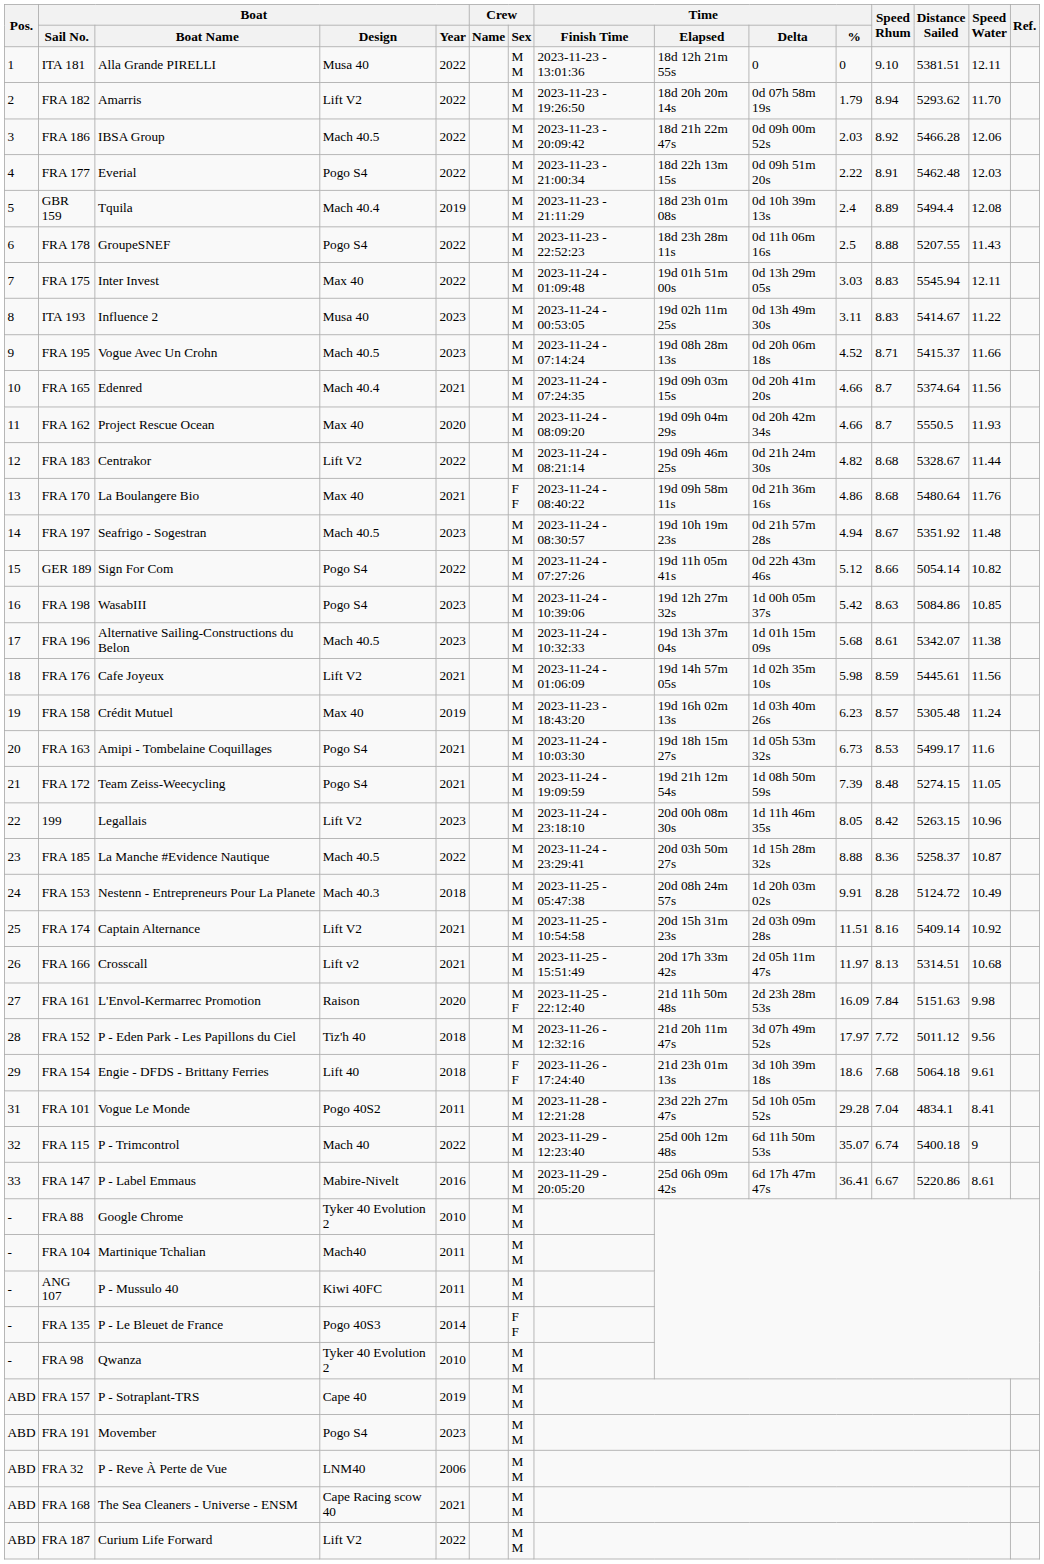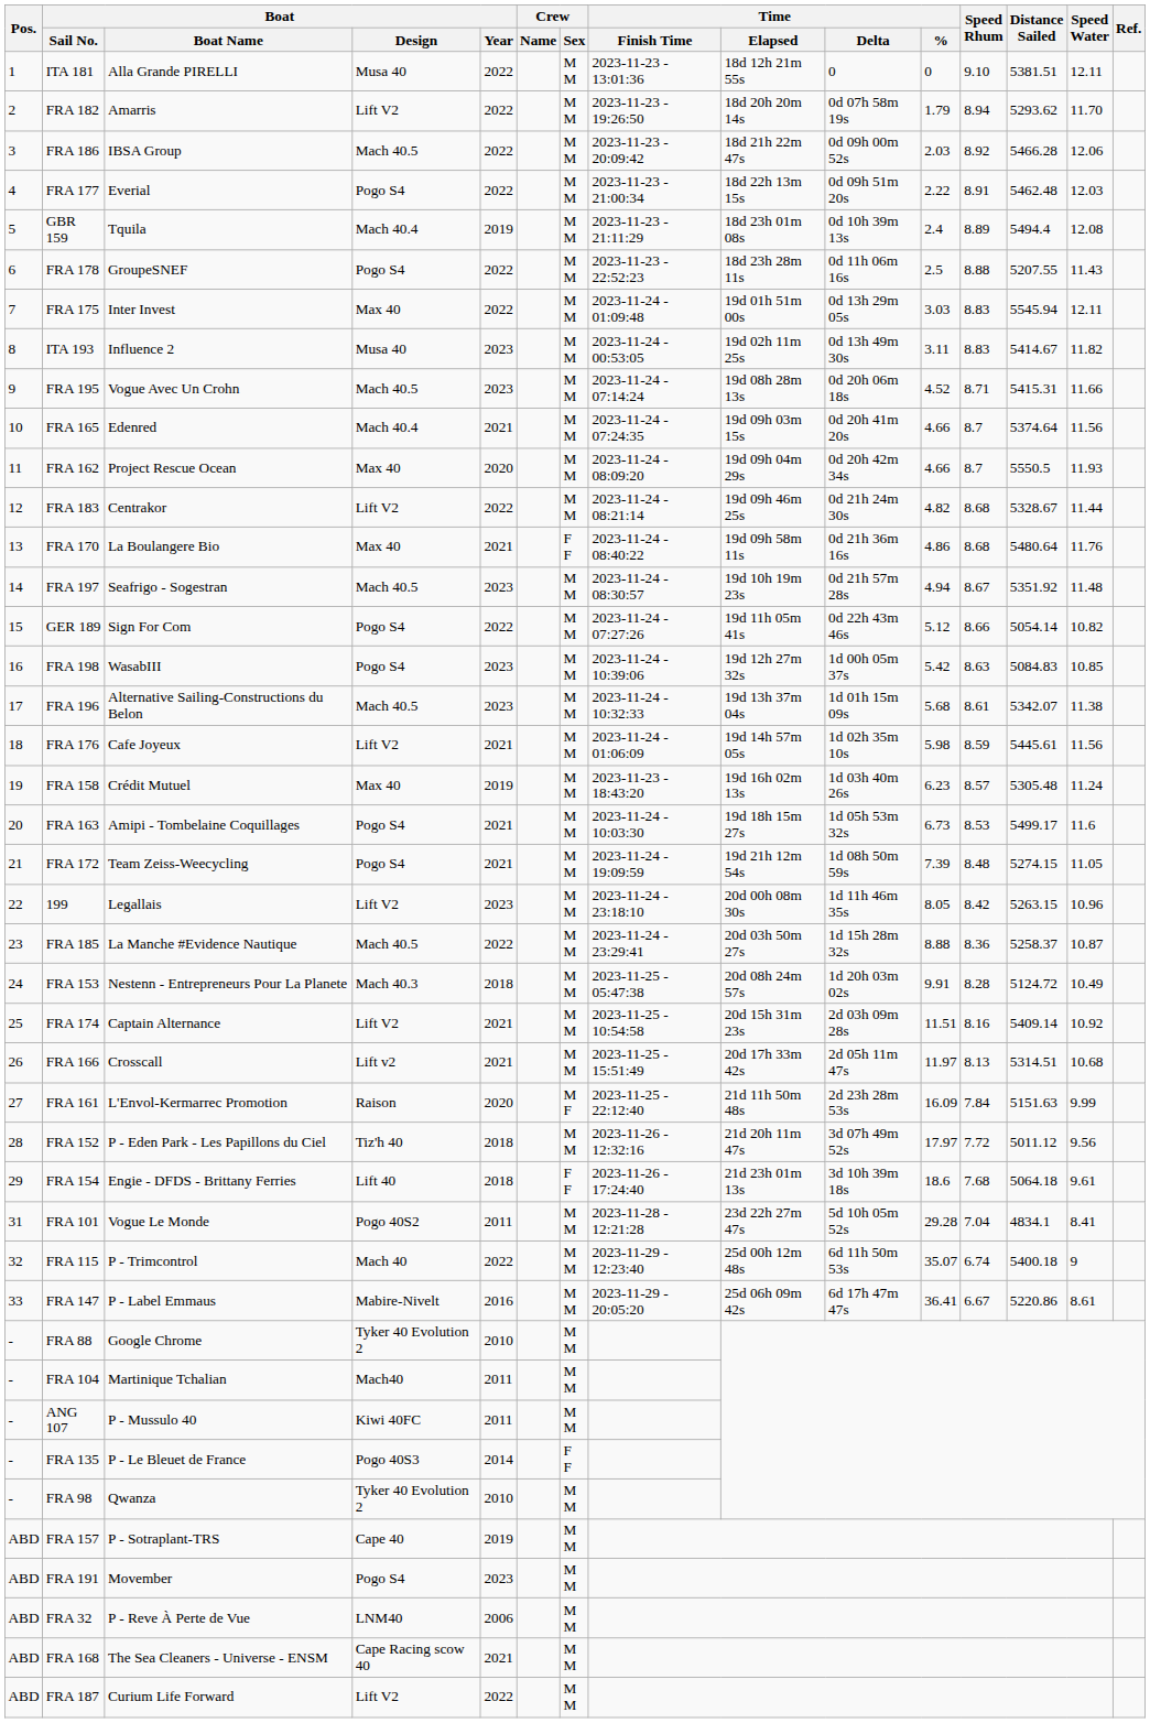 <table class="wikitable">
 <tr>
 <th rowspan=2>Pos.</th>
 <th colspan=4>Boat</th>
 <th colspan=2>Crew</th>
 <th colspan=4>Time</th>
 <th rowspan=2>Speed<br>Rhum</th>
 <th rowspan=2>Distance<br>Sailed</th>
 <th rowspan=2>Speed<br>Water</th>
 <th rowspan=2>Ref.</th>
 </tr>
 <tr>
 <th>Sail No.</th>
 <th>Boat Name</th>
 <th>Design</th>
 <th>Year</th>
 <th>Name</th>
 <th>Sex</th>
 <th>Finish Time</th>
 <th>Elapsed</th>
 <th>Delta</th>
 <th>%</th>
 </tr>
 <tr>
 <td>1</td>
 <td>ITA 181</td>
 <td>Alla Grande PIRELLI</td>
 <td>Musa 40</td>
 <td>2022</td>
 <td><br> </td>
 <td>M  <br> M </td>
 <td>2023-11-23 - 13:01:36</td>
 <td>18d 12h 21m 55s</td>
 <td>0</td>
 <td>0</td>
 <td>9.10</td>
 <td>5381.51</td>
 <td>12.11</td>
 <td></td>
 </tr>
 <tr>
 <td>2</td>
 <td>FRA 182</td>
 <td>Amarris</td>
 <td>Lift V2</td>
 <td>2022</td>
 <td><br> </td>
 <td>M  <br> M </td>
 <td>2023-11-23 - 19:26:50</td>
 <td>18d 20h 20m 14s</td>
 <td>0d 07h 58m 19s</td>
 <td>1.79</td>
 <td>8.94</td>
 <td>5293.62</td>
 <td>11.70</td>
 <td></td>
 </tr>
 <tr>
 <td>3</td>
 <td>FRA 186</td>
 <td>IBSA Group</td>
 <td>Mach 40.5</td>
 <td>2022</td>
 <td><br> </td>
 <td>M  <br> M </td>
 <td>2023-11-23 - 20:09:42</td>
 <td>18d 21h 22m 47s</td>
 <td>0d 09h 00m 52s</td>
 <td>2.03</td>
 <td>8.92</td>
 <td>5466.28</td>
 <td>12.06</td>
 <td></td>
 </tr>
 <tr>
 <td>4</td>
 <td>FRA 177</td>
 <td>Everial</td>
 <td>Pogo S4</td>
 <td>2022</td>
 <td><br> </td>
 <td>M  <br> M </td>
 <td>2023-11-23 - 21:00:34</td>
 <td>18d 22h 13m 15s</td>
 <td>0d 09h 51m 20s</td>
 <td>2.22</td>
 <td>8.91</td>
 <td>5462.48</td>
 <td>12.03</td>
 <td></td>
 </tr>
 <tr>
 <td>5</td>
 <td>GBR 159</td>
 <td>Tquila</td>
 <td>Mach 40.4</td>
 <td>2019</td>
 <td><br> </td>
 <td>M  <br> M </td>
 <td>2023-11-23 - 21:11:29</td>
 <td>18d 23h 01m 08s</td>
 <td>0d 10h 39m 13s</td>
 <td>2.4</td>
 <td>8.89</td>
 <td>5494.4</td>
 <td>12.08</td>
 <td></td>
 </tr>
 <tr>
 <td>6</td>
 <td>FRA 178</td>
 <td>GroupeSNEF</td>
 <td>Pogo S4</td>
 <td>2022</td>
 <td><br> </td>
 <td>M  <br> M </td>
 <td>2023-11-23 - 22:52:23</td>
 <td>18d 23h 28m 11s</td>
 <td>0d 11h 06m 16s</td>
 <td>2.5</td>
 <td>8.88</td>
 <td>5207.55</td>
 <td>11.43</td>
 <td></td>
 </tr>
 <tr>
 <td>7</td>
 <td>FRA 175</td>
 <td>Inter Invest</td>
 <td>Max 40</td>
 <td>2022</td>
 <td><br> </td>
 <td>M  <br> M </td>
 <td>2023-11-24 - 01:09:48</td>
 <td>19d 01h 51m 00s</td>
 <td>0d 13h 29m 05s</td>
 <td>3.03</td>
 <td>8.83</td>
 <td>5545.94</td>
 <td>12.11</td>
 <td></td>
 </tr>
 <tr>
 <td>8</td>
 <td>ITA 193</td>
 <td>Influence 2</td>
 <td>Musa 40</td>
 <td>2023</td>
 <td><br> </td>
 <td>M  <br> M </td>
 <td>2023-11-24 - 00:53:05</td>
 <td>19d 02h 11m 25s</td>
 <td>0d 13h 49m 30s</td>
 <td>3.11</td>
 <td>8.83</td>
 <td>5414.67</td>
-<td>11.22</td>
+<td>11.82</td>
 <td></td>
 </tr>
 <tr>
 <td>9</td>
 <td>FRA 195</td>
 <td>Vogue Avec Un Crohn</td>
 <td>Mach 40.5</td>
 <td>2023</td>
 <td><br> </td>
 <td>M  <br> M </td>
 <td>2023-11-24 - 07:14:24</td>
 <td>19d 08h 28m 13s</td>
 <td>0d 20h 06m 18s</td>
 <td>4.52</td>
 <td>8.71</td>
-<td>5415.37</td>
+<td>5415.31</td>
 <td>11.66</td>
 <td></td>
 </tr>
 <tr>
 <td>10</td>
 <td>FRA 165</td>
 <td>Edenred</td>
 <td>Mach 40.4</td>
 <td>2021</td>
 <td><br> </td>
 <td>M  <br> M </td>
 <td>2023-11-24 - 07:24:35</td>
 <td>19d 09h 03m 15s</td>
 <td>0d 20h 41m 20s</td>
 <td>4.66</td>
 <td>8.7</td>
 <td>5374.64</td>
 <td>11.56</td>
 <td></td>
 </tr>
 <tr>
 <td>11</td>
 <td>FRA 162</td>
 <td>Project Rescue Ocean</td>
 <td>Max 40</td>
 <td>2020</td>
 <td><br> </td>
 <td>M  <br> M </td>
 <td>2023-11-24 - 08:09:20</td>
 <td>19d 09h 04m 29s</td>
 <td>0d 20h 42m 34s</td>
 <td>4.66</td>
 <td>8.7</td>
 <td>5550.5</td>
 <td>11.93</td>
 <td></td>
 </tr>
 <tr>
 <td>12</td>
 <td>FRA 183</td>
 <td>Centrakor</td>
 <td>Lift V2</td>
 <td>2022</td>
 <td><br> </td>
 <td>M  <br> M </td>
 <td>2023-11-24 - 08:21:14</td>
 <td>19d 09h 46m 25s</td>
 <td>0d 21h 24m 30s</td>
 <td>4.82</td>
 <td>8.68</td>
 <td>5328.67</td>
 <td>11.44</td>
 <td></td>
 </tr>
 <tr>
 <td>13</td>
 <td>FRA 170</td>
 <td>La Boulangere Bio</td>
 <td>Max 40</td>
 <td>2021</td>
 <td><br> </td>
 <td>F  <br> F </td>
 <td>2023-11-24 - 08:40:22</td>
 <td>19d 09h 58m 11s</td>
 <td>0d 21h 36m 16s</td>
 <td>4.86</td>
 <td>8.68</td>
 <td>5480.64</td>
 <td>11.76</td>
 <td></td>
 </tr>
 <tr>
 <td>14</td>
 <td>FRA 197</td>
 <td>Seafrigo - Sogestran</td>
 <td>Mach 40.5</td>
 <td>2023</td>
 <td><br> </td>
 <td>M  <br> M </td>
 <td>2023-11-24 - 08:30:57</td>
 <td>19d 10h 19m 23s</td>
 <td>0d 21h 57m 28s</td>
 <td>4.94</td>
 <td>8.67</td>
 <td>5351.92</td>
 <td>11.48</td>
 <td></td>
 </tr>
 <tr>
 <td>15</td>
 <td>GER 189</td>
 <td>Sign For Com</td>
 <td>Pogo S4</td>
 <td>2022</td>
 <td><br> </td>
 <td>M  <br> M </td>
 <td>2023-11-24 - 07:27:26</td>
 <td>19d 11h 05m 41s</td>
 <td>0d 22h 43m 46s</td>
 <td>5.12</td>
 <td>8.66</td>
 <td>5054.14</td>
 <td>10.82</td>
 <td></td>
 </tr>
 <tr>
 <td>16</td>
 <td>FRA 198</td>
 <td>WasabIII</td>
 <td>Pogo S4</td>
 <td>2023</td>
 <td><br> </td>
 <td>M  <br> M </td>
 <td>2023-11-24 - 10:39:06</td>
 <td>19d 12h 27m 32s</td>
 <td>1d 00h 05m 37s</td>
 <td>5.42</td>
 <td>8.63</td>
-<td>5084.86</td>
+<td>5084.83</td>
 <td>10.85</td>
 <td></td>
 </tr>
 <tr>
 <td>17</td>
 <td>FRA 196</td>
 <td>Alternative Sailing-Constructions du Belon</td>
 <td>Mach 40.5</td>
 <td>2023</td>
 <td><br> </td>
 <td>M  <br> M </td>
 <td>2023-11-24 - 10:32:33</td>
 <td>19d 13h 37m 04s</td>
 <td>1d 01h 15m 09s</td>
 <td>5.68</td>
 <td>8.61</td>
 <td>5342.07</td>
 <td>11.38</td>
 <td></td>
 </tr>
 <tr>
 <td>18</td>
 <td>FRA 176</td>
 <td>Cafe Joyeux</td>
 <td>Lift V2</td>
 <td>2021</td>
 <td><br> </td>
 <td>M  <br> M </td>
 <td>2023-11-24 - 01:06:09</td>
 <td>19d 14h 57m 05s</td>
 <td>1d 02h 35m 10s</td>
 <td>5.98</td>
 <td>8.59</td>
 <td>5445.61</td>
 <td>11.56</td>
 <td></td>
 </tr>
 <tr>
 <td>19</td>
 <td>FRA 158</td>
 <td>Crédit Mutuel</td>
 <td>Max 40</td>
 <td>2019</td>
 <td><br> </td>
 <td>M  <br> M </td>
 <td>2023-11-23 - 18:43:20</td>
 <td>19d 16h 02m 13s</td>
 <td>1d 03h 40m 26s</td>
 <td>6.23</td>
 <td>8.57</td>
 <td>5305.48</td>
 <td>11.24</td>
 <td></td>
 </tr>
 <tr>
 <td>20</td>
 <td>FRA 163</td>
 <td>Amipi - Tombelaine Coquillages</td>
 <td>Pogo S4</td>
 <td>2021</td>
 <td><br> </td>
 <td>M  <br> M </td>
 <td>2023-11-24 - 10:03:30</td>
 <td>19d 18h 15m 27s</td>
 <td>1d 05h 53m 32s</td>
 <td>6.73</td>
 <td>8.53</td>
 <td>5499.17</td>
 <td>11.6</td>
 <td></td>
 </tr>
 <tr>
 <td>21</td>
 <td>FRA 172</td>
 <td>Team Zeiss-Weecycling</td>
 <td>Pogo S4</td>
 <td>2021</td>
 <td><br> </td>
 <td>M  <br> M </td>
 <td>2023-11-24 - 19:09:59</td>
 <td>19d 21h 12m 54s</td>
 <td>1d 08h 50m 59s</td>
 <td>7.39</td>
 <td>8.48</td>
 <td>5274.15</td>
 <td>11.05</td>
 <td></td>
 </tr>
 <tr>
 <td>22</td>
 <td>199</td>
 <td>Legallais</td>
 <td>Lift V2</td>
 <td>2023</td>
 <td><br> </td>
 <td>M  <br> M </td>
 <td>2023-11-24 - 23:18:10</td>
 <td>20d 00h 08m 30s</td>
 <td>1d 11h 46m 35s</td>
 <td>8.05</td>
 <td>8.42</td>
 <td>5263.15</td>
 <td>10.96</td>
 <td></td>
 </tr>
 <tr>
 <td>23</td>
 <td>FRA 185</td>
 <td>La Manche #Evidence Nautique</td>
 <td>Mach 40.5</td>
 <td>2022</td>
 <td><br> </td>
 <td>M  <br> M </td>
 <td>2023-11-24 - 23:29:41</td>
 <td>20d 03h 50m 27s</td>
 <td>1d 15h 28m 32s</td>
 <td>8.88</td>
 <td>8.36</td>
 <td>5258.37</td>
 <td>10.87</td>
 <td></td>
 </tr>
 <tr>
 <td>24</td>
 <td>FRA 153</td>
 <td>Nestenn - Entrepreneurs Pour La Planete</td>
 <td>Mach 40.3</td>
 <td>2018</td>
 <td><br> </td>
 <td>M  <br> M </td>
 <td>2023-11-25 - 05:47:38</td>
 <td>20d 08h 24m 57s</td>
 <td>1d 20h 03m 02s</td>
 <td>9.91</td>
 <td>8.28</td>
 <td>5124.72</td>
 <td>10.49</td>
 <td></td>
 </tr>
 <tr>
 <td>25</td>
 <td>FRA 174</td>
 <td>Captain Alternance</td>
 <td>Lift V2</td>
 <td>2021</td>
 <td><br> </td>
 <td>M  <br> M </td>
 <td>2023-11-25 - 10:54:58</td>
 <td>20d 15h 31m 23s</td>
 <td>2d 03h 09m 28s</td>
 <td>11.51</td>
 <td>8.16</td>
 <td>5409.14</td>
 <td>10.92</td>
 <td></td>
 </tr>
 <tr>
 <td>26</td>
 <td>FRA 166</td>
 <td>Crosscall</td>
 <td>Lift v2</td>
 <td>2021</td>
 <td><br> </td>
 <td>M  <br> M </td>
 <td>2023-11-25 - 15:51:49</td>
 <td>20d 17h 33m 42s</td>
 <td>2d 05h 11m 47s</td>
 <td>11.97</td>
 <td>8.13</td>
 <td>5314.51</td>
 <td>10.68</td>
 <td></td>
 </tr>
 <tr>
 <td>27</td>
 <td>FRA 161</td>
 <td>L'Envol-Kermarrec Promotion</td>
 <td>Raison</td>
 <td>2020</td>
 <td><br> </td>
 <td>M  <br> F </td>
 <td>2023-11-25 - 22:12:40</td>
 <td>21d 11h 50m 48s</td>
 <td>2d 23h 28m 53s</td>
 <td>16.09</td>
 <td>7.84</td>
 <td>5151.63</td>
-<td>9.98</td>
+<td>9.99</td>
 <td></td>
 </tr>
 <tr>
 <td>28</td>
 <td>FRA 152</td>
 <td>P - Eden Park - Les Papillons du Ciel</td>
 <td>Tiz'h 40</td>
 <td>2018</td>
 <td><br> </td>
 <td>M  <br> M </td>
 <td>2023-11-26 - 12:32:16</td>
 <td>21d 20h 11m 47s</td>
 <td>3d 07h 49m 52s</td>
 <td>17.97</td>
 <td>7.72</td>
 <td>5011.12</td>
 <td>9.56</td>
 <td></td>
 </tr>
 <tr>
 <td>29</td>
 <td>FRA 154</td>
 <td>Engie - DFDS - Brittany Ferries</td>
 <td>Lift 40</td>
 <td>2018</td>
 <td><br> </td>
 <td>F  <br> F </td>
 <td>2023-11-26 - 17:24:40</td>
 <td>21d 23h 01m 13s</td>
 <td>3d 10h 39m 18s</td>
 <td>18.6</td>
 <td>7.68</td>
 <td>5064.18</td>
 <td>9.61</td>
 <td></td>
 </tr>
 <tr>
 <td>31</td>
 <td>FRA 101</td>
 <td>Vogue Le Monde</td>
 <td>Pogo 40S2</td>
 <td>2011</td>
 <td><br> </td>
 <td>M  <br> M </td>
 <td>2023-11-28 - 12:21:28</td>
 <td>23d 22h 27m 47s</td>
 <td>5d 10h 05m 52s</td>
 <td>29.28</td>
 <td>7.04</td>
 <td>4834.1</td>
 <td>8.41</td>
 <td></td>
 </tr>
 <tr>
 <td>32</td>
 <td>FRA 115</td>
 <td>P - Trimcontrol</td>
 <td>Mach 40</td>
 <td>2022</td>
 <td><br> </td>
 <td>M  <br> M </td>
 <td>2023-11-29 - 12:23:40</td>
 <td>25d 00h 12m 48s</td>
 <td>6d 11h 50m 53s</td>
 <td>35.07</td>
 <td>6.74</td>
 <td>5400.18</td>
 <td>9</td>
 <td></td>
 </tr>
 <tr>
 <td>33</td>
 <td>FRA 147</td>
 <td>P - Label Emmaus</td>
 <td>Mabire-Nivelt</td>
 <td>2016</td>
 <td><br> </td>
 <td>M  <br> M </td>
 <td>2023-11-29 - 20:05:20</td>
 <td>25d 06h 09m 42s</td>
 <td>6d 17h 47m 47s</td>
 <td>36.41</td>
 <td>6.67</td>
 <td>5220.86</td>
 <td>8.61</td>
 <td></td>
 </tr>
 <tr>
 <td>-</td>
 <td>FRA 88</td>
 <td>Google Chrome</td>
 <td>Tyker 40 Evolution 2</td>
 <td>2010</td>
 <td><br> </td>
 <td>M  <br> M </td>
 <td></td>
 </tr>
 <tr>
 <td>-</td>
 <td>FRA 104</td>
 <td>Martinique Tchalian</td>
 <td>Mach40</td>
 <td>2011</td>
 <td><br> </td>
 <td>M  <br> M </td>
 <td></td>
 </tr>
 <tr>
 <td>-</td>
 <td>ANG 107</td>
 <td>P - Mussulo 40</td>
 <td>Kiwi 40FC</td>
 <td>2011</td>
 <td><br> </td>
 <td>M  <br> M </td>
 <td></td>
 </tr>
 <tr>
 <td>-</td>
 <td>FRA 135</td>
 <td>P - Le Bleuet de France</td>
 <td>Pogo 40S3</td>
 <td>2014</td>
 <td><br> </td>
 <td>F  <br> F </td>
 <td></td>
 </tr>
 <tr>
 <td>-</td>
 <td>FRA 98</td>
 <td>Qwanza</td>
 <td>Tyker 40 Evolution 2</td>
 <td>2010</td>
 <td><br> </td>
 <td>M  <br> M </td>
 <td></td>
 </tr>
 <tr>
 <td>ABD</td>
 <td>FRA 157</td>
 <td>P - Sotraplant-TRS</td>
 <td>Cape 40</td>
 <td>2019</td>
 <td><br> </td>
 <td>M  <br> M </td>
 <td colspan=7></td>
 <td></td>
 </tr>
 <tr>
 <td>ABD</td>
 <td>FRA 191</td>
 <td>Movember</td>
 <td>Pogo S4</td>
 <td>2023</td>
 <td><br> </td>
 <td>M  <br> M </td>
 <td colspan=7></td>
 <td></td>
 </tr>
 <tr>
 <td>ABD</td>
 <td>FRA 32</td>
 <td>P - Reve À Perte de Vue</td>
 <td>LNM40</td>
 <td>2006</td>
 <td><br> </td>
 <td>M  <br> M </td>
 <td colspan=7></td>
 <td></td>
 </tr>
 <tr>
 <td>ABD</td>
 <td>FRA 168</td>
 <td>The Sea Cleaners - Universe - ENSM</td>
 <td>Cape Racing scow 40</td>
 <td>2021</td>
 <td><br> </td>
 <td>M  <br> M </td>
 <td colspan=7></td>
 <td></td>
 </tr>
 <tr>
 <td>ABD</td>
 <td>FRA 187</td>
 <td>Curium Life Forward</td>
 <td>Lift V2</td>
 <td>2022</td>
 <td><br> </td>
 <td>M  <br> M </td>
 <td colspan=7></td>
 <td></td>
 </tr>
 </table>
